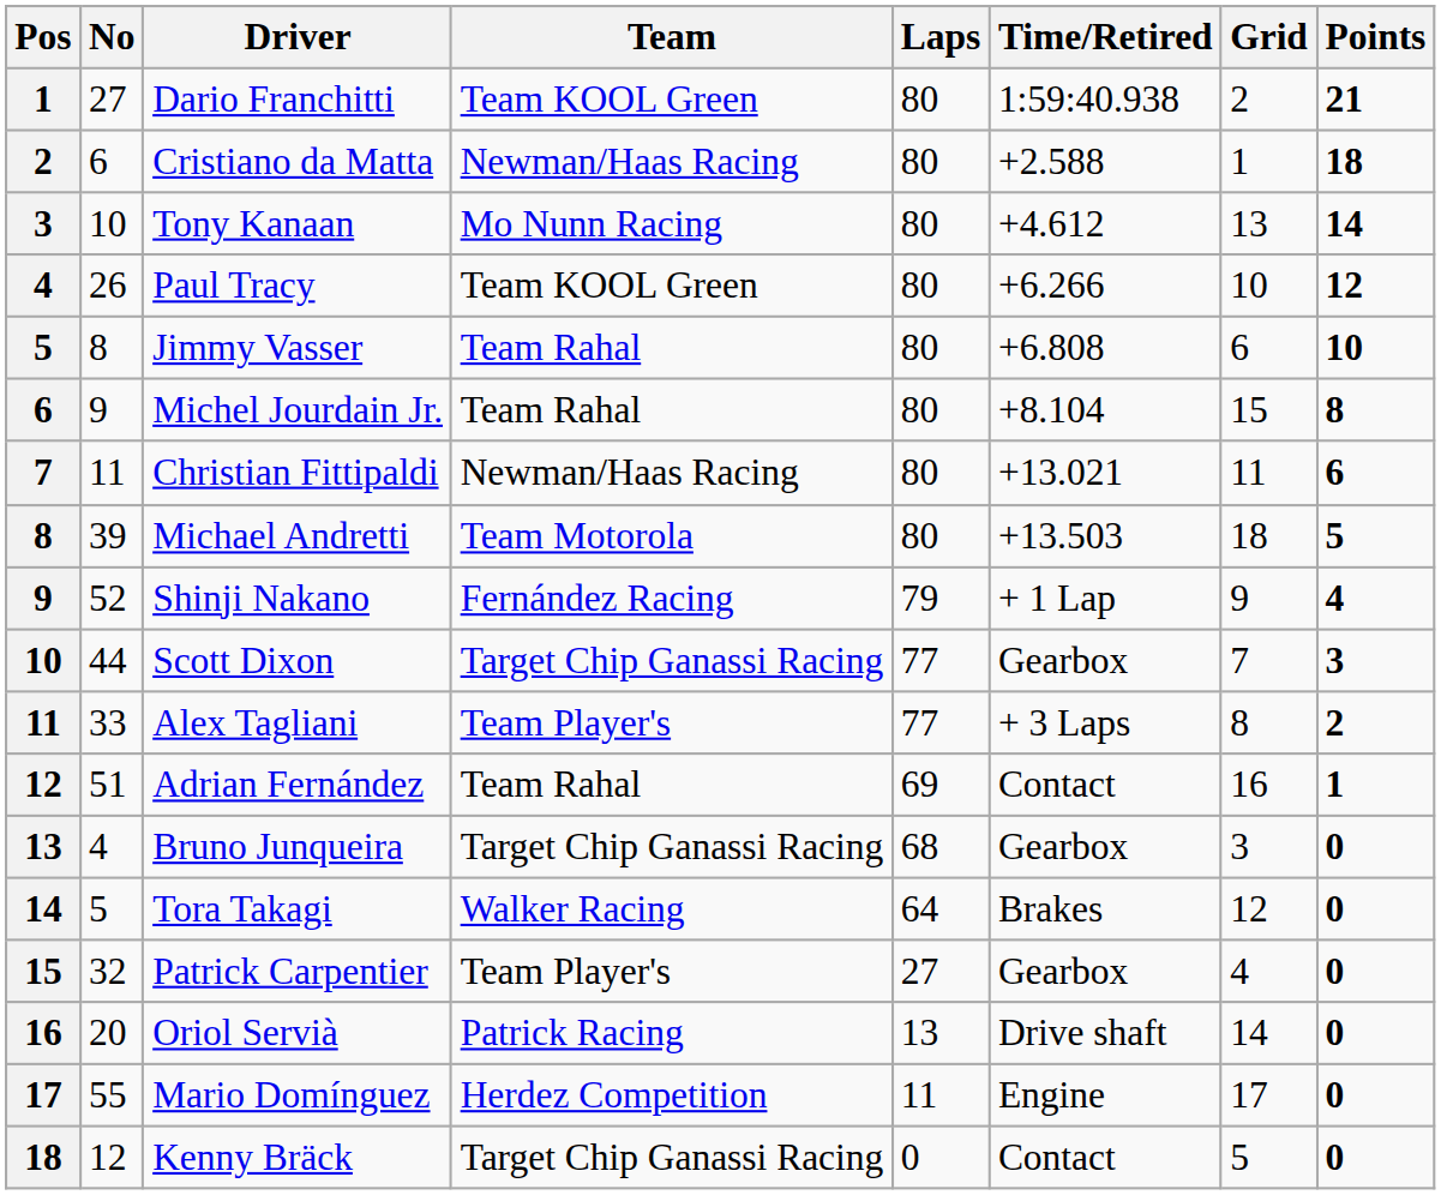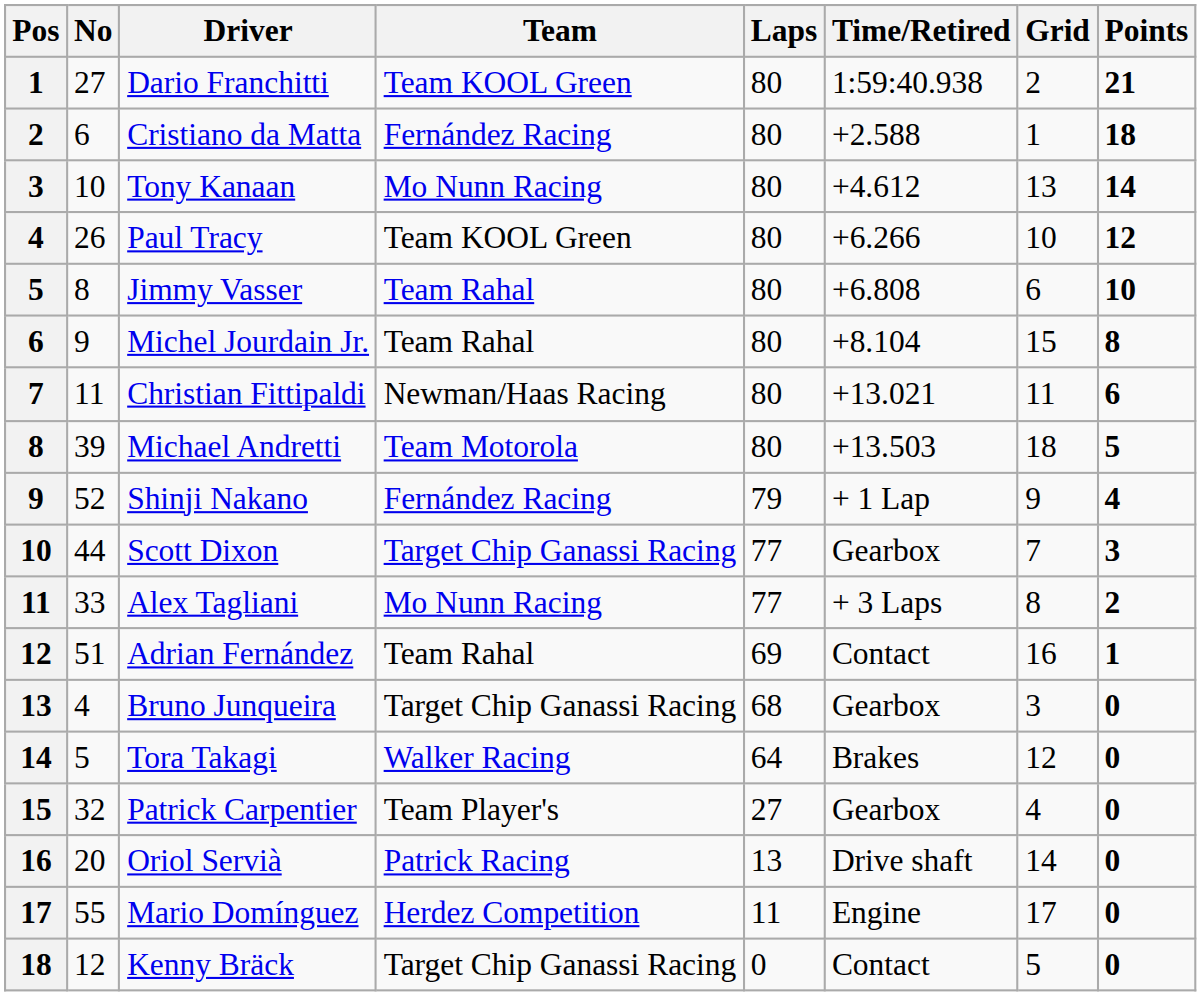 <table class="wikitable" style="font-size:95%;">
 <tr>
 <th>Pos</th>
 <th>No</th>
 <th>Driver</th>
 <th>Team</th>
 <th>Laps</th>
 <th>Time/Retired</th>
 <th>Grid</th>
 <th>Points</th>
 </tr>
 <tr>
 <th>1</th>
 <td>27</td>
 <td> <a href='#'>Dario Franchitti</a></td>
 <td><a href='#'>Team KOOL Green</a></td>
 <td>80</td>
 <td>1:59:40.938</td>
 <td>2</td>
 <td><strong>21</strong></td>
 </tr>
 <tr>
 <th>2</th>
 <td>6</td>
 <td> <a href='#'>Cristiano da Matta</a></td>
-<td><a href='#'>Newman/Haas Racing</a></td>
+<td><a href='#'>Fernández Racing</a></td>
 <td>80</td>
 <td>+2.588</td>
 <td>1</td>
 <td><strong>18</strong></td>
 </tr>
 <tr>
 <th>3</th>
 <td>10</td>
 <td> <a href='#'>Tony Kanaan</a></td>
 <td><a href='#'>Mo Nunn Racing</a></td>
 <td>80</td>
 <td>+4.612</td>
 <td>13</td>
 <td><strong>14</strong></td>
 </tr>
 <tr>
 <th>4</th>
 <td>26</td>
 <td> <a href='#'>Paul Tracy</a></td>
 <td>Team KOOL Green</td>
 <td>80</td>
 <td>+6.266</td>
 <td>10</td>
 <td><strong>12</strong></td>
 </tr>
 <tr>
 <th>5</th>
 <td>8</td>
 <td> <a href='#'>Jimmy Vasser</a></td>
 <td><a href='#'>Team Rahal</a></td>
 <td>80</td>
 <td>+6.808</td>
 <td>6</td>
 <td><strong>10</strong></td>
 </tr>
 <tr>
 <th>6</th>
 <td>9</td>
 <td> <a href='#'>Michel Jourdain Jr.</a></td>
 <td>Team Rahal</td>
 <td>80</td>
 <td>+8.104</td>
 <td>15</td>
 <td><strong>8</strong></td>
 </tr>
 <tr>
 <th>7</th>
 <td>11</td>
 <td> <a href='#'>Christian Fittipaldi</a></td>
 <td>Newman/Haas Racing</td>
 <td>80</td>
 <td>+13.021</td>
 <td>11</td>
 <td><strong>6</strong></td>
 </tr>
 <tr>
 <th>8</th>
 <td>39</td>
 <td> <a href='#'>Michael Andretti</a></td>
 <td><a href='#'>Team Motorola</a></td>
 <td>80</td>
 <td>+13.503</td>
 <td>18</td>
 <td><strong>5</strong></td>
 </tr>
 <tr>
 <th>9</th>
 <td>52</td>
 <td> <a href='#'>Shinji Nakano</a></td>
 <td><a href='#'>Fernández Racing</a></td>
 <td>79</td>
 <td>+ 1 Lap</td>
 <td>9</td>
 <td><strong>4</strong></td>
 </tr>
 <tr>
 <th>10</th>
 <td>44</td>
 <td> <a href='#'>Scott Dixon</a></td>
 <td><a href='#'>Target Chip Ganassi Racing</a></td>
 <td>77</td>
 <td>Gearbox</td>
 <td>7</td>
 <td><strong>3</strong></td>
 </tr>
 <tr>
 <th>11</th>
 <td>33</td>
 <td> <a href='#'>Alex Tagliani</a></td>
-<td><a href='#'>Team Player's</a></td>
+<td><a href='#'>Mo Nunn Racing</a></td>
 <td>77</td>
 <td>+ 3 Laps</td>
 <td>8</td>
 <td><strong>2</strong></td>
 </tr>
 <tr>
 <th>12</th>
 <td>51</td>
 <td> <a href='#'>Adrian Fernández</a></td>
 <td>Team Rahal</td>
 <td>69</td>
 <td>Contact</td>
 <td>16</td>
 <td><strong>1</strong></td>
 </tr>
 <tr>
 <th>13</th>
 <td>4</td>
 <td> <a href='#'>Bruno Junqueira</a></td>
 <td>Target Chip Ganassi Racing</td>
 <td>68</td>
 <td>Gearbox</td>
 <td>3</td>
 <td><strong>0</strong></td>
 </tr>
 <tr>
 <th>14</th>
 <td>5</td>
 <td> <a href='#'>Tora Takagi</a></td>
 <td><a href='#'>Walker Racing</a></td>
 <td>64</td>
 <td>Brakes</td>
 <td>12</td>
 <td><strong>0</strong></td>
 </tr>
 <tr>
 <th>15</th>
 <td>32</td>
 <td> <a href='#'>Patrick Carpentier</a></td>
 <td>Team Player's</td>
 <td>27</td>
 <td>Gearbox</td>
 <td>4</td>
 <td><strong>0</strong></td>
 </tr>
 <tr>
 <th>16</th>
 <td>20</td>
 <td> <a href='#'>Oriol Servià</a></td>
 <td><a href='#'>Patrick Racing</a></td>
 <td>13</td>
 <td>Drive shaft</td>
 <td>14</td>
 <td><strong>0</strong></td>
 </tr>
 <tr>
 <th>17</th>
 <td>55</td>
 <td> <a href='#'>Mario Domínguez</a></td>
 <td><a href='#'>Herdez Competition</a></td>
 <td>11</td>
 <td>Engine</td>
 <td>17</td>
 <td><strong>0</strong></td>
 </tr>
 <tr>
 <th>18</th>
 <td>12</td>
 <td> <a href='#'>Kenny Bräck</a></td>
 <td>Target Chip Ganassi Racing</td>
 <td>0</td>
 <td>Contact</td>
 <td>5</td>
 <td><strong>0</strong></td>
 </tr>
 </table>
